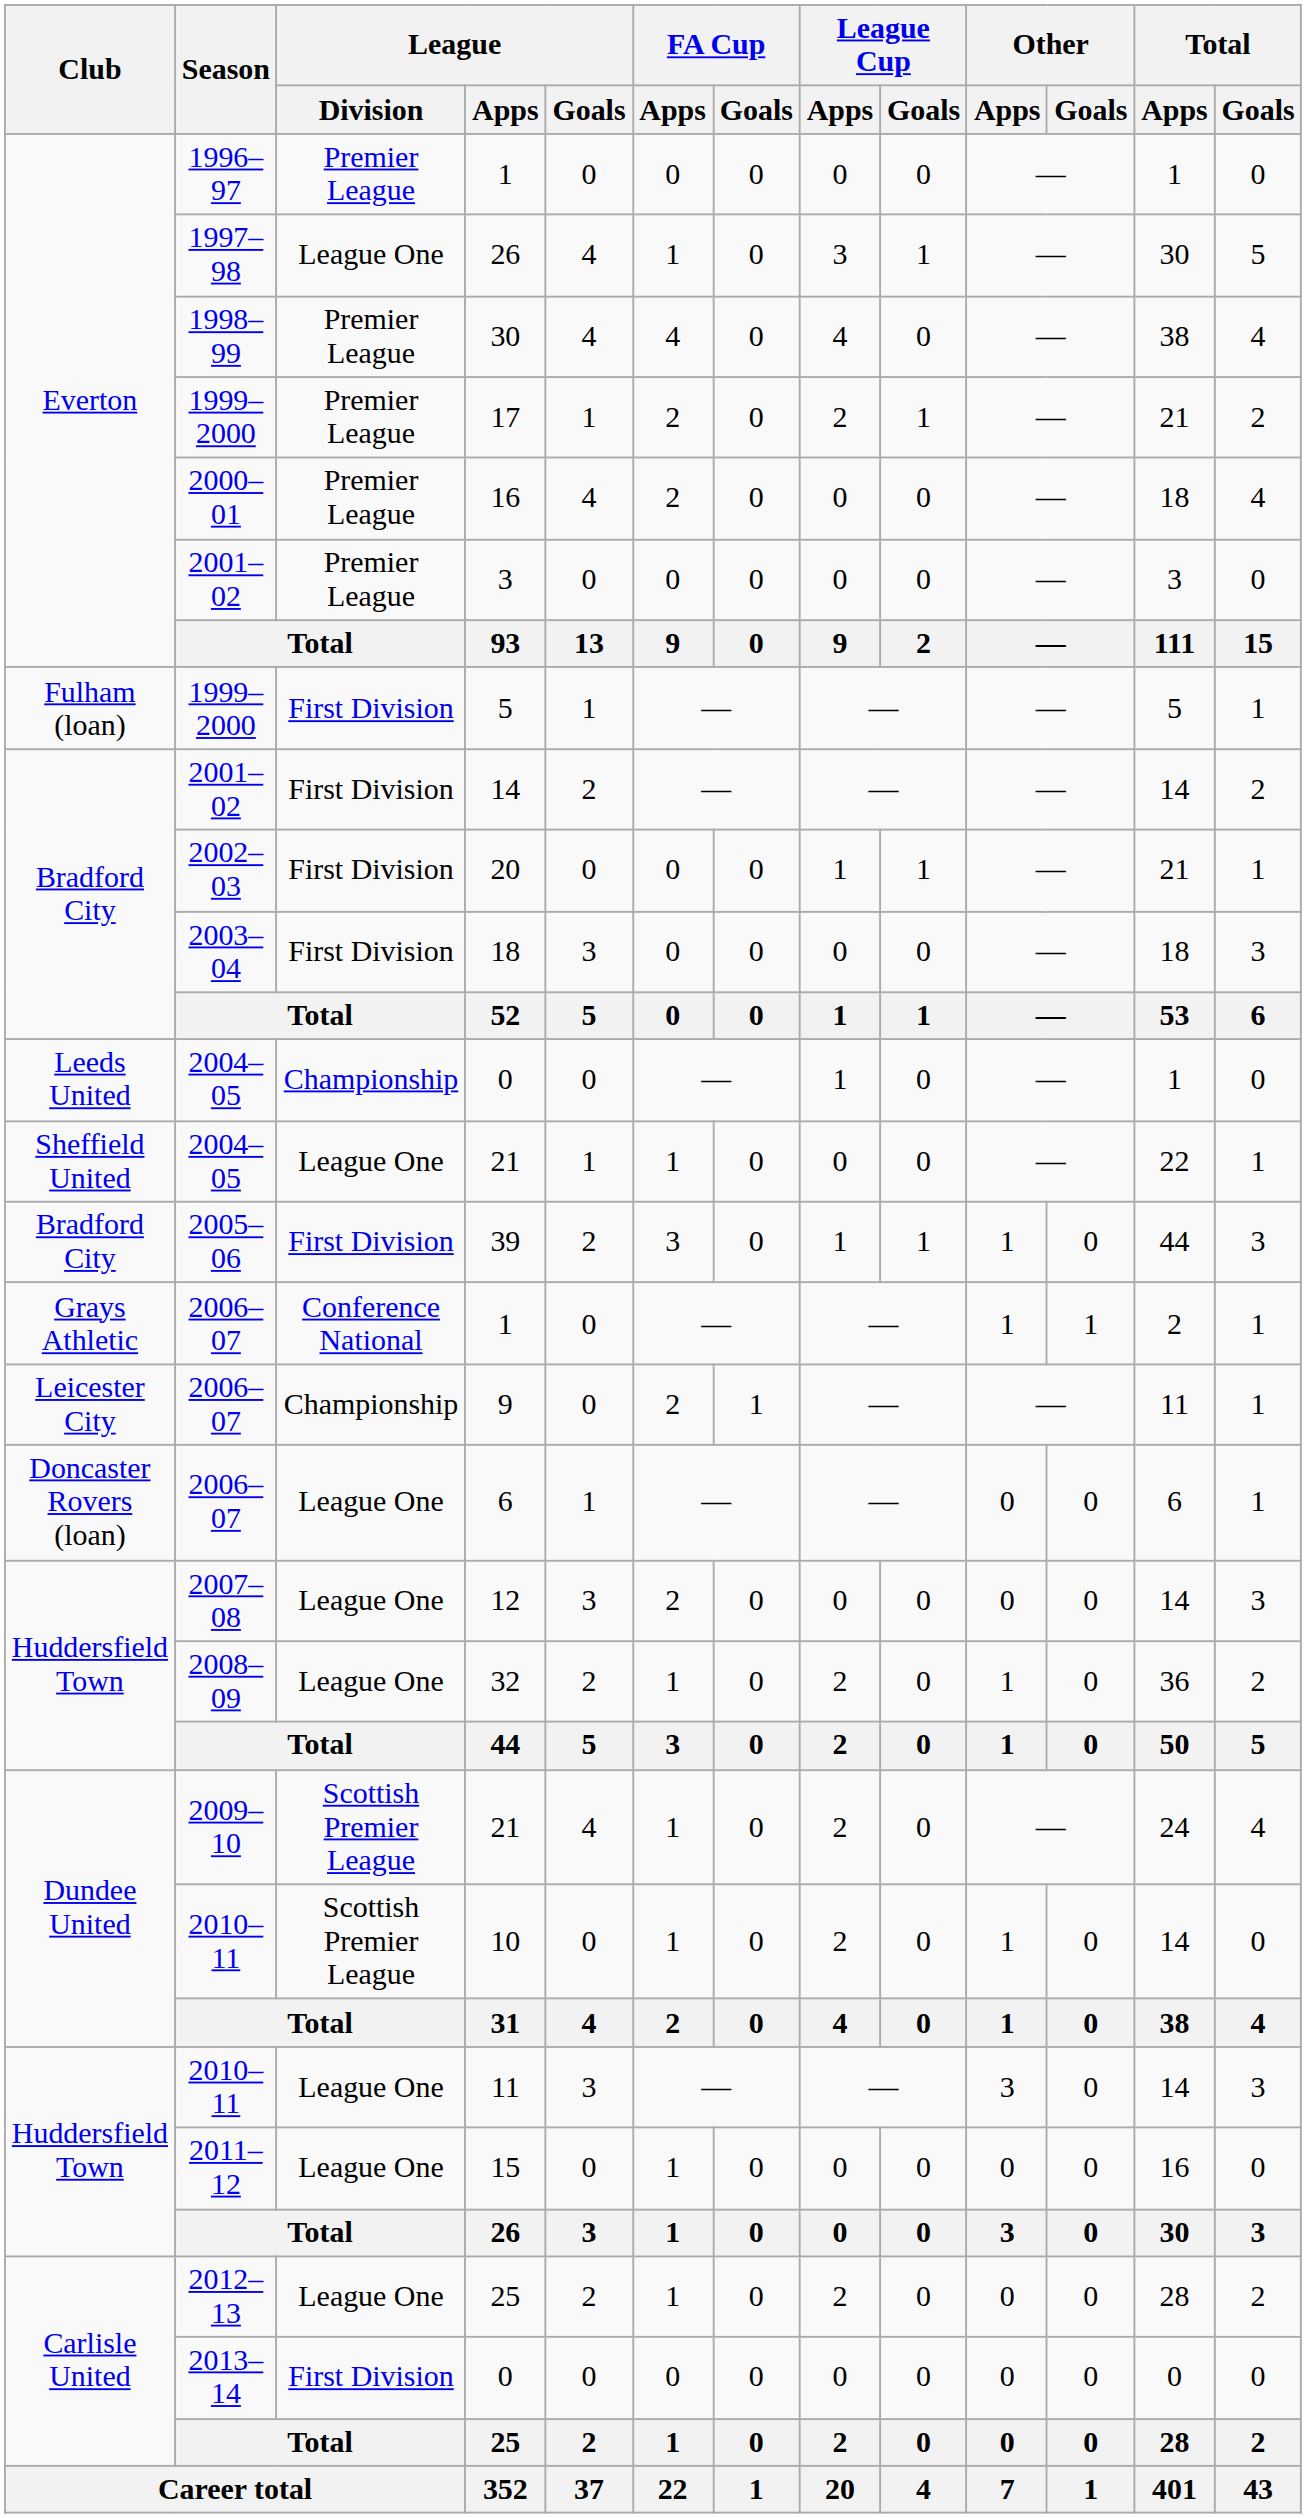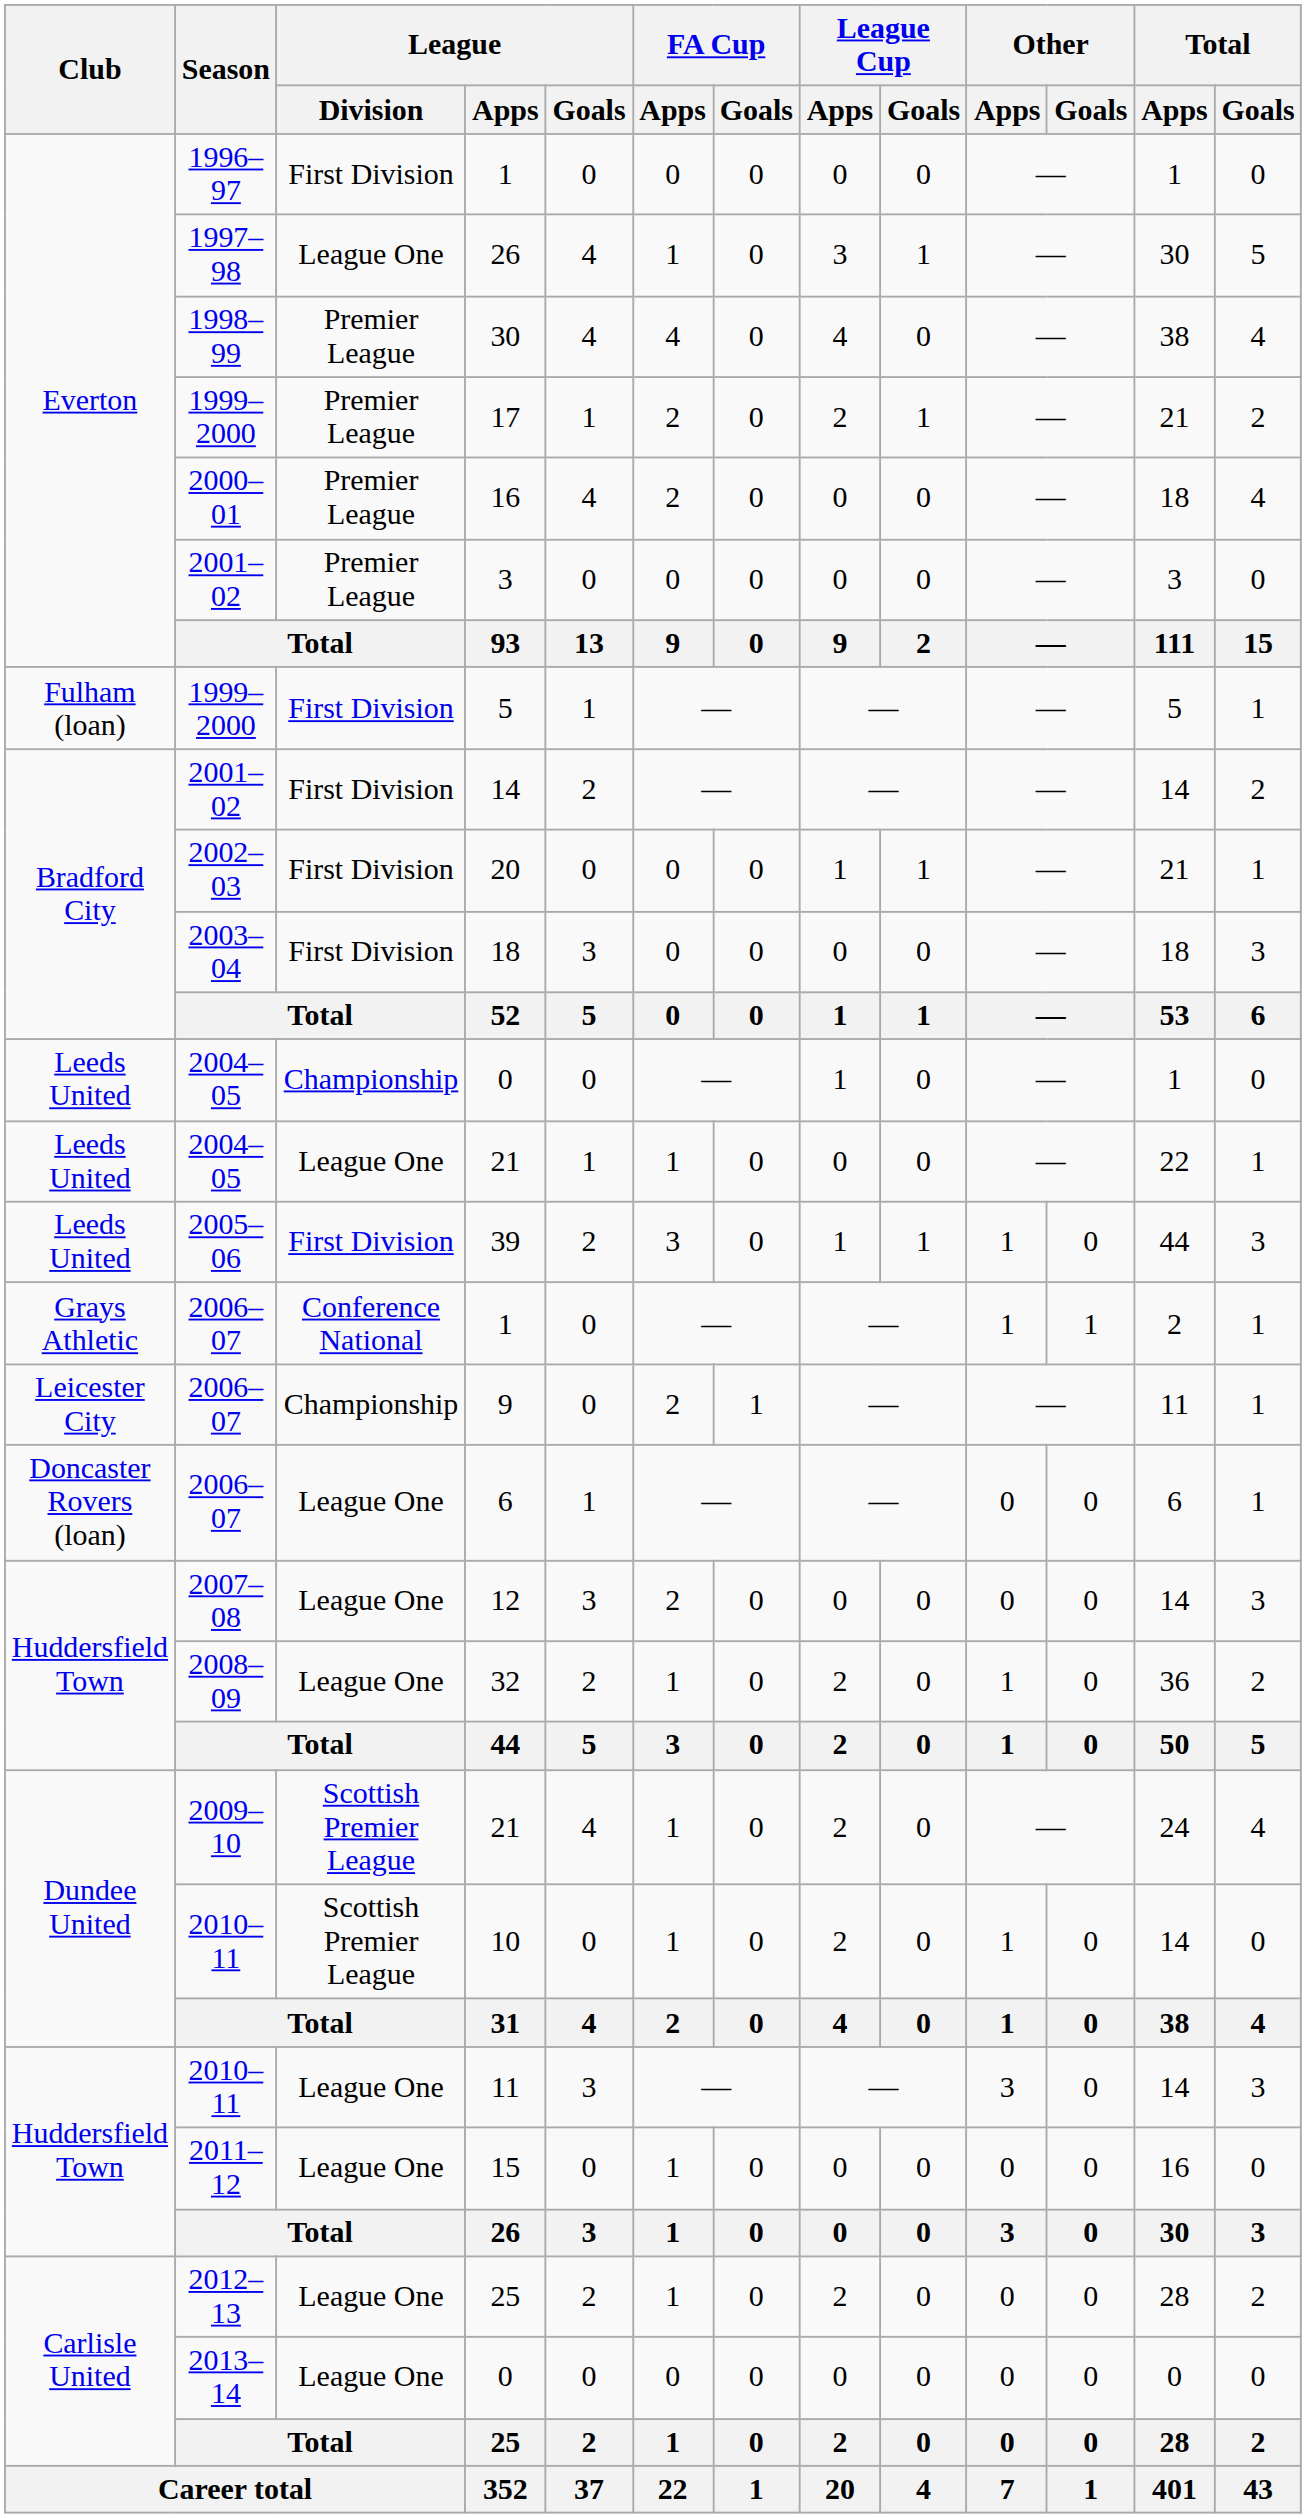 <table class="wikitable" style="text-align:center">
 <tr>
 <th rowspan="2">Club</th>
 <th rowspan="2">Season</th>
 <th colspan="3">League</th>
 <th colspan="2"><a href='#'>FA Cup</a></th>
 <th colspan="2"><a href='#'>League Cup</a></th>
 <th colspan="2">Other</th>
 <th colspan="2">Total</th>
 </tr>
 <tr>
 <th>Division</th>
 <th>Apps</th>
 <th>Goals</th>
 <th>Apps</th>
 <th>Goals</th>
 <th>Apps</th>
 <th>Goals</th>
 <th>Apps</th>
 <th>Goals</th>
 <th>Apps</th>
 <th>Goals</th>
 </tr>
 <tr>
 <td rowspan="7"><a href='#'>Everton</a></td>
 <td><a href='#'>1996–97</a></td>
-<td><a href='#'>Premier League</a></td>
+<td>First Division</td>
 <td>1</td>
 <td>0</td>
 <td>0</td>
 <td>0</td>
 <td>0</td>
 <td>0</td>
 <td colspan="2">—</td>
 <td>1</td>
 <td>0</td>
 </tr>
 <tr>
 <td><a href='#'>1997–98</a></td>
 <td>League One</td>
 <td>26</td>
 <td>4</td>
 <td>1</td>
 <td>0</td>
 <td>3</td>
 <td>1</td>
 <td colspan="2">—</td>
 <td>30</td>
 <td>5</td>
 </tr>
 <tr>
 <td><a href='#'>1998–99</a></td>
 <td>Premier League</td>
 <td>30</td>
 <td>4</td>
 <td>4</td>
 <td>0</td>
 <td>4</td>
 <td>0</td>
 <td colspan="2">—</td>
 <td>38</td>
 <td>4</td>
 </tr>
 <tr>
 <td><a href='#'>1999–2000</a></td>
 <td>Premier League</td>
 <td>17</td>
 <td>1</td>
 <td>2</td>
 <td>0</td>
 <td>2</td>
 <td>1</td>
 <td colspan="2">—</td>
 <td>21</td>
 <td>2</td>
 </tr>
 <tr>
 <td><a href='#'>2000–01</a></td>
 <td>Premier League</td>
 <td>16</td>
 <td>4</td>
 <td>2</td>
 <td>0</td>
 <td>0</td>
 <td>0</td>
 <td colspan="2">—</td>
 <td>18</td>
 <td>4</td>
 </tr>
 <tr>
 <td><a href='#'>2001–02</a></td>
 <td>Premier League</td>
 <td>3</td>
 <td>0</td>
 <td>0</td>
 <td>0</td>
 <td>0</td>
 <td>0</td>
 <td colspan="2">—</td>
 <td>3</td>
 <td>0</td>
 </tr>
 <tr>
 <th colspan="2">Total</th>
 <th>93</th>
 <th>13</th>
 <th>9</th>
 <th>0</th>
 <th>9</th>
 <th>2</th>
 <th colspan="2">—</th>
 <th>111</th>
 <th>15</th>
 </tr>
 <tr>
 <td><a href='#'>Fulham</a> (loan)</td>
 <td><a href='#'>1999–2000</a></td>
 <td><a href='#'>First Division</a></td>
 <td>5</td>
 <td>1</td>
 <td colspan="2">—</td>
 <td colspan="2">—</td>
 <td colspan="2">—</td>
 <td>5</td>
 <td>1</td>
 </tr>
 <tr>
 <td rowspan="4"><a href='#'>Bradford City</a></td>
 <td><a href='#'>2001–02</a></td>
 <td>First Division</td>
 <td>14</td>
 <td>2</td>
 <td colspan="2">—</td>
 <td colspan="2">—</td>
 <td colspan="2">—</td>
 <td>14</td>
 <td>2</td>
 </tr>
 <tr>
 <td><a href='#'>2002–03</a></td>
 <td>First Division</td>
 <td>20</td>
 <td>0</td>
 <td>0</td>
 <td>0</td>
 <td>1</td>
 <td>1</td>
 <td colspan="2">—</td>
 <td>21</td>
 <td>1</td>
 </tr>
 <tr>
 <td><a href='#'>2003–04</a></td>
 <td>First Division</td>
 <td>18</td>
 <td>3</td>
 <td>0</td>
 <td>0</td>
 <td>0</td>
 <td>0</td>
 <td colspan="2">—</td>
 <td>18</td>
 <td>3</td>
 </tr>
 <tr>
 <th colspan="2">Total</th>
 <th>52</th>
 <th>5</th>
 <th>0</th>
 <th>0</th>
 <th>1</th>
 <th>1</th>
 <th colspan="2">—</th>
 <th>53</th>
 <th>6</th>
 </tr>
 <tr>
 <td><a href='#'>Leeds United</a></td>
 <td><a href='#'>2004–05</a></td>
 <td><a href='#'>Championship</a></td>
 <td>0</td>
 <td>0</td>
 <td colspan="2">—</td>
 <td>1</td>
 <td>0</td>
 <td colspan="2">—</td>
 <td>1</td>
 <td>0</td>
 </tr>
 <tr>
-<td><a href='#'>Sheffield United</a></td>
+<td><a href='#'>Leeds United</a></td>
 <td><a href='#'>2004–05</a></td>
 <td>League One</td>
 <td>21</td>
 <td>1</td>
 <td>1</td>
 <td>0</td>
 <td>0</td>
 <td>0</td>
 <td colspan="2">—</td>
 <td>22</td>
 <td>1</td>
 </tr>
 <tr>
-<td><a href='#'>Bradford City</a></td>
+<td><a href='#'>Leeds United</a></td>
 <td><a href='#'>2005–06</a></td>
 <td><a href='#'>First Division</a></td>
 <td>39</td>
 <td>2</td>
 <td>3</td>
 <td>0</td>
 <td>1</td>
 <td>1</td>
 <td>1</td>
 <td>0</td>
 <td>44</td>
 <td>3</td>
 </tr>
 <tr>
 <td><a href='#'>Grays Athletic</a></td>
 <td><a href='#'>2006–07</a></td>
 <td><a href='#'>Conference National</a></td>
 <td>1</td>
 <td>0</td>
 <td colspan="2">—</td>
 <td colspan="2">—</td>
 <td>1</td>
 <td>1</td>
 <td>2</td>
 <td>1</td>
 </tr>
 <tr>
 <td><a href='#'>Leicester City</a></td>
 <td><a href='#'>2006–07</a></td>
 <td>Championship</td>
 <td>9</td>
 <td>0</td>
 <td>2</td>
 <td>1</td>
 <td colspan="2">—</td>
 <td colspan="2">—</td>
 <td>11</td>
 <td>1</td>
 </tr>
 <tr>
 <td><a href='#'>Doncaster Rovers</a> (loan)</td>
 <td><a href='#'>2006–07</a></td>
 <td>League One</td>
 <td>6</td>
 <td>1</td>
 <td colspan="2">—</td>
 <td colspan="2">—</td>
 <td>0</td>
 <td>0</td>
 <td>6</td>
 <td>1</td>
 </tr>
 <tr>
 <td rowspan="3"><a href='#'>Huddersfield Town</a></td>
 <td><a href='#'>2007–08</a></td>
 <td>League One</td>
 <td>12</td>
 <td>3</td>
 <td>2</td>
 <td>0</td>
 <td>0</td>
 <td>0</td>
 <td>0</td>
 <td>0</td>
 <td>14</td>
 <td>3</td>
 </tr>
 <tr>
 <td><a href='#'>2008–09</a></td>
 <td>League One</td>
 <td>32</td>
 <td>2</td>
 <td>1</td>
 <td>0</td>
 <td>2</td>
 <td>0</td>
 <td>1</td>
 <td>0</td>
 <td>36</td>
 <td>2</td>
 </tr>
 <tr>
 <th colspan="2">Total</th>
 <th>44</th>
 <th>5</th>
 <th>3</th>
 <th>0</th>
 <th>2</th>
 <th>0</th>
 <th>1</th>
 <th>0</th>
 <th>50</th>
 <th>5</th>
 </tr>
 <tr>
 <td rowspan="3"><a href='#'>Dundee United</a></td>
 <td><a href='#'>2009–10</a></td>
 <td><a href='#'>Scottish Premier League</a></td>
 <td>21</td>
 <td>4</td>
 <td>1</td>
 <td>0</td>
 <td>2</td>
 <td>0</td>
 <td colspan="2">—</td>
 <td>24</td>
 <td>4</td>
 </tr>
 <tr>
 <td><a href='#'>2010–11</a></td>
 <td>Scottish Premier League</td>
 <td>10</td>
 <td>0</td>
 <td>1</td>
 <td>0</td>
 <td>2</td>
 <td>0</td>
 <td>1</td>
 <td>0</td>
 <td>14</td>
 <td>0</td>
 </tr>
 <tr>
 <th colspan="2">Total</th>
 <th>31</th>
 <th>4</th>
 <th>2</th>
 <th>0</th>
 <th>4</th>
 <th>0</th>
 <th>1</th>
 <th>0</th>
 <th>38</th>
 <th>4</th>
 </tr>
 <tr>
 <td rowspan="3"><a href='#'>Huddersfield Town</a></td>
 <td><a href='#'>2010–11</a></td>
 <td>League One</td>
 <td>11</td>
 <td>3</td>
 <td colspan="2">—</td>
 <td colspan="2">—</td>
 <td>3</td>
 <td>0</td>
 <td>14</td>
 <td>3</td>
 </tr>
 <tr>
 <td><a href='#'>2011–12</a></td>
 <td>League One</td>
 <td>15</td>
 <td>0</td>
 <td>1</td>
 <td>0</td>
 <td>0</td>
 <td>0</td>
 <td>0</td>
 <td>0</td>
 <td>16</td>
 <td>0</td>
 </tr>
 <tr>
 <th colspan="2">Total</th>
 <th>26</th>
 <th>3</th>
 <th>1</th>
 <th>0</th>
 <th>0</th>
 <th>0</th>
 <th>3</th>
 <th>0</th>
 <th>30</th>
 <th>3</th>
 </tr>
 <tr>
 <td rowspan="3"><a href='#'>Carlisle United</a></td>
 <td><a href='#'>2012–13</a></td>
 <td>League One</td>
 <td>25</td>
 <td>2</td>
 <td>1</td>
 <td>0</td>
 <td>2</td>
 <td>0</td>
 <td>0</td>
 <td>0</td>
 <td>28</td>
 <td>2</td>
 </tr>
 <tr>
 <td><a href='#'>2013–14</a></td>
-<td><a href='#'>First Division</a></td>
+<td>League One</td>
 <td>0</td>
 <td 0>0</td>
 <td>0</td>
 <td>0</td>
 <td>0</td>
 <td>0</td>
 <td>0</td>
 <td>0</td>
 <td>0</td>
 <td>0</td>
 </tr>
 <tr>
 <th colspan="2">Total</th>
 <th>25</th>
 <th>2</th>
 <th>1</th>
 <th>0</th>
 <th>2</th>
 <th>0</th>
 <th>0</th>
 <th>0</th>
 <th>28</th>
 <th>2</th>
 </tr>
 <tr>
 <th colspan="3">Career total</th>
 <th>352</th>
 <th>37</th>
 <th>22</th>
 <th>1</th>
 <th>20</th>
 <th>4</th>
 <th>7</th>
 <th>1</th>
 <th>401</th>
 <th>43</th>
 </tr>
 </table>
